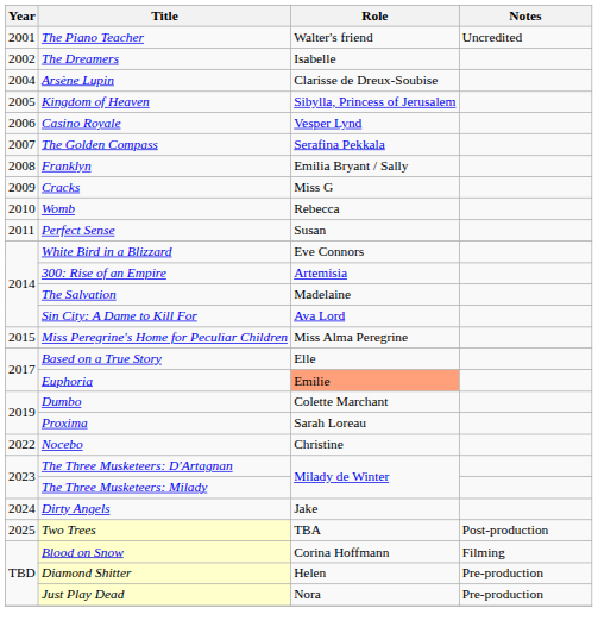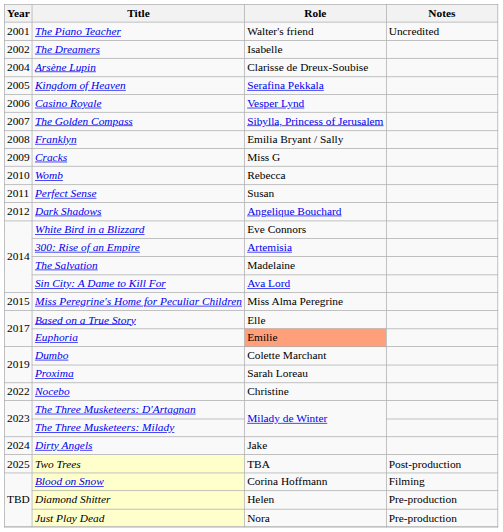 <table class="wikitable sortable">
 <tr>
 <th>Year</th>
 <th>Title</th>
 <th>Role</th>
 <th width="150px">Notes</th>
 </tr>
 <tr>
 <td>2001</td>
 <td><em><a href='#'>The Piano Teacher</a></em></td>
 <td>Walter's friend</td>
 <td>Uncredited</td>
 </tr>
 <tr>
 <td>2002</td>
 <td><em><a href='#'>The Dreamers</a></em></td>
 <td>Isabelle</td>
 <td></td>
 </tr>
 <tr>
 <td>2004</td>
 <td><em><a href='#'>Arsène Lupin</a></em></td>
 <td>Clarisse de Dreux-Soubise</td>
 <td></td>
 </tr>
 <tr>
 <td>2005</td>
 <td><em><a href='#'>Kingdom of Heaven</a></em></td>
-<td><a href='#'>Sibylla, Princess of Jerusalem</a></td>
+<td><a href='#'>Serafina Pekkala</a></td>
 <td></td>
 </tr>
 <tr>
 <td>2006</td>
 <td><em><a href='#'>Casino Royale</a></em></td>
 <td><a href='#'>Vesper Lynd</a></td>
 <td></td>
 </tr>
 <tr>
 <td>2007</td>
 <td><em><a href='#'>The Golden Compass</a></em></td>
-<td><a href='#'>Serafina Pekkala</a></td>
+<td><a href='#'>Sibylla, Princess of Jerusalem</a></td>
 <td></td>
 </tr>
 <tr>
 <td>2008</td>
 <td><em><a href='#'>Franklyn</a></em></td>
 <td>Emilia Bryant / Sally</td>
 <td></td>
 </tr>
 <tr>
 <td>2009</td>
 <td><em><a href='#'>Cracks</a></em></td>
 <td>Miss G</td>
 <td></td>
 </tr>
 <tr>
 <td>2010</td>
 <td><em><a href='#'>Womb</a></em></td>
 <td>Rebecca</td>
 <td></td>
 </tr>
 <tr>
 <td>2011</td>
 <td><em><a href='#'>Perfect Sense</a></em></td>
 <td>Susan</td>
+<td></td>
+</tr>
+<tr>
+<td>2012</td>
+<td><em><a href='#'>Dark Shadows</a></em></td>
+<td><a href='#'>Angelique Bouchard</a></td>
 <td></td>
 </tr>
 <tr>
 <td rowspan="4">2014</td>
 <td><em><a href='#'>White Bird in a Blizzard</a></em></td>
 <td>Eve Connors</td>
 <td></td>
 </tr>
 <tr>
 <td><em><a href='#'>300: Rise of an Empire</a></em></td>
 <td><a href='#'>Artemisia</a></td>
 <td></td>
 </tr>
 <tr>
 <td><em><a href='#'>The Salvation</a></em></td>
 <td>Madelaine</td>
 <td></td>
 </tr>
 <tr>
 <td><em><a href='#'>Sin City: A Dame to Kill For</a></em></td>
 <td><a href='#'>Ava Lord</a></td>
 <td></td>
 </tr>
 <tr>
 <td>2015</td>
 <td><em><a href='#'>Miss Peregrine's Home for Peculiar Children</a></em></td>
 <td>Miss Alma Peregrine</td>
 <td></td>
 </tr>
 <tr>
 <td rowspan="2">2017</td>
 <td><em><a href='#'>Based on a True Story</a></em></td>
 <td>Elle</td>
 <td></td>
 </tr>
 <tr>
 <td><em><a href='#'>Euphoria</a></em></td>
 <td style="background: lightsalmon;">Emilie</td>
 <td></td>
 </tr>
 <tr>
 <td rowspan="2">2019</td>
 <td><em><a href='#'>Dumbo</a></em></td>
 <td>Colette Marchant</td>
 <td></td>
 </tr>
 <tr>
 <td><em><a href='#'>Proxima</a></em></td>
 <td>Sarah Loreau</td>
 <td></td>
 </tr>
 <tr>
 <td>2022</td>
 <td><em><a href='#'>Nocebo</a></em></td>
 <td>Christine</td>
 <td></td>
 </tr>
 <tr>
 <td rowspan="2">2023</td>
 <td><em><a href='#'>The Three Musketeers: D'Artagnan</a></em></td>
 <td rowspan="2"><a href='#'>Milady de Winter</a></td>
 <td></td>
 </tr>
 <tr>
 <td><em><a href='#'>The Three Musketeers: Milady</a></em></td>
 <td></td>
 </tr>
 <tr>
 <td>2024</td>
 <td><em><a href='#'>Dirty Angels</a></em></td>
 <td>Jake</td>
 <td></td>
 </tr>
 <tr>
 <td>2025</td>
 <td style="background:#FFFFCC;"><em>Two Trees</em> </td>
 <td>TBA</td>
 <td>Post-production</td>
 </tr>
 <tr>
 <td rowspan="3">TBD</td>
 <td style="background:#FFFFCC;"><em><a href='#'>Blood on Snow</a></em> </td>
 <td>Corina Hoffmann</td>
 <td>Filming</td>
 </tr>
 <tr>
 <td style="background:#FFFFCC;"><em>Diamond Shitter</em> </td>
 <td>Helen</td>
 <td>Pre-production</td>
 </tr>
 <tr>
 <td style="background:#FFFFCC;"><em>Just Play Dead</em> </td>
 <td>Nora</td>
 <td>Pre-production</td>
 </tr>
 <tr>
 </tr>
 </table>
